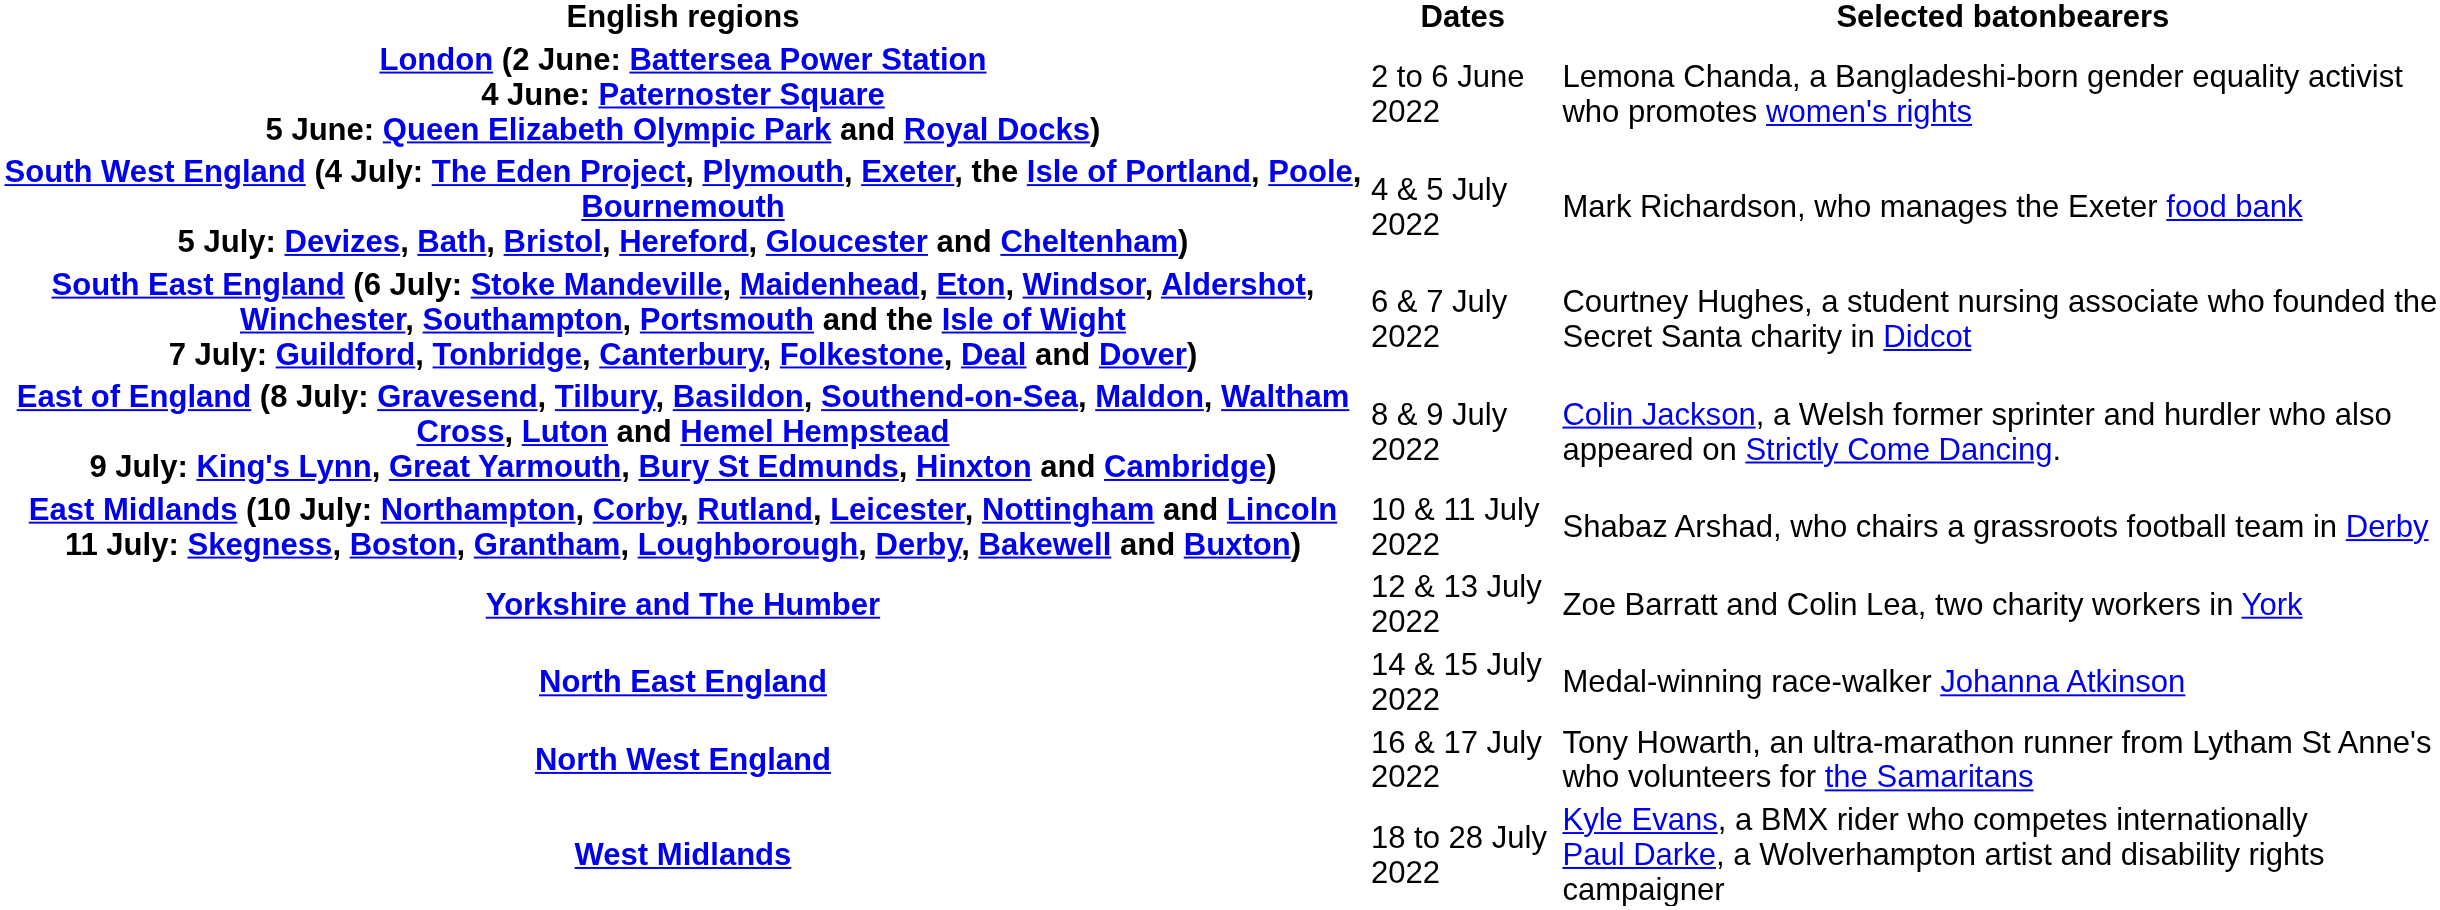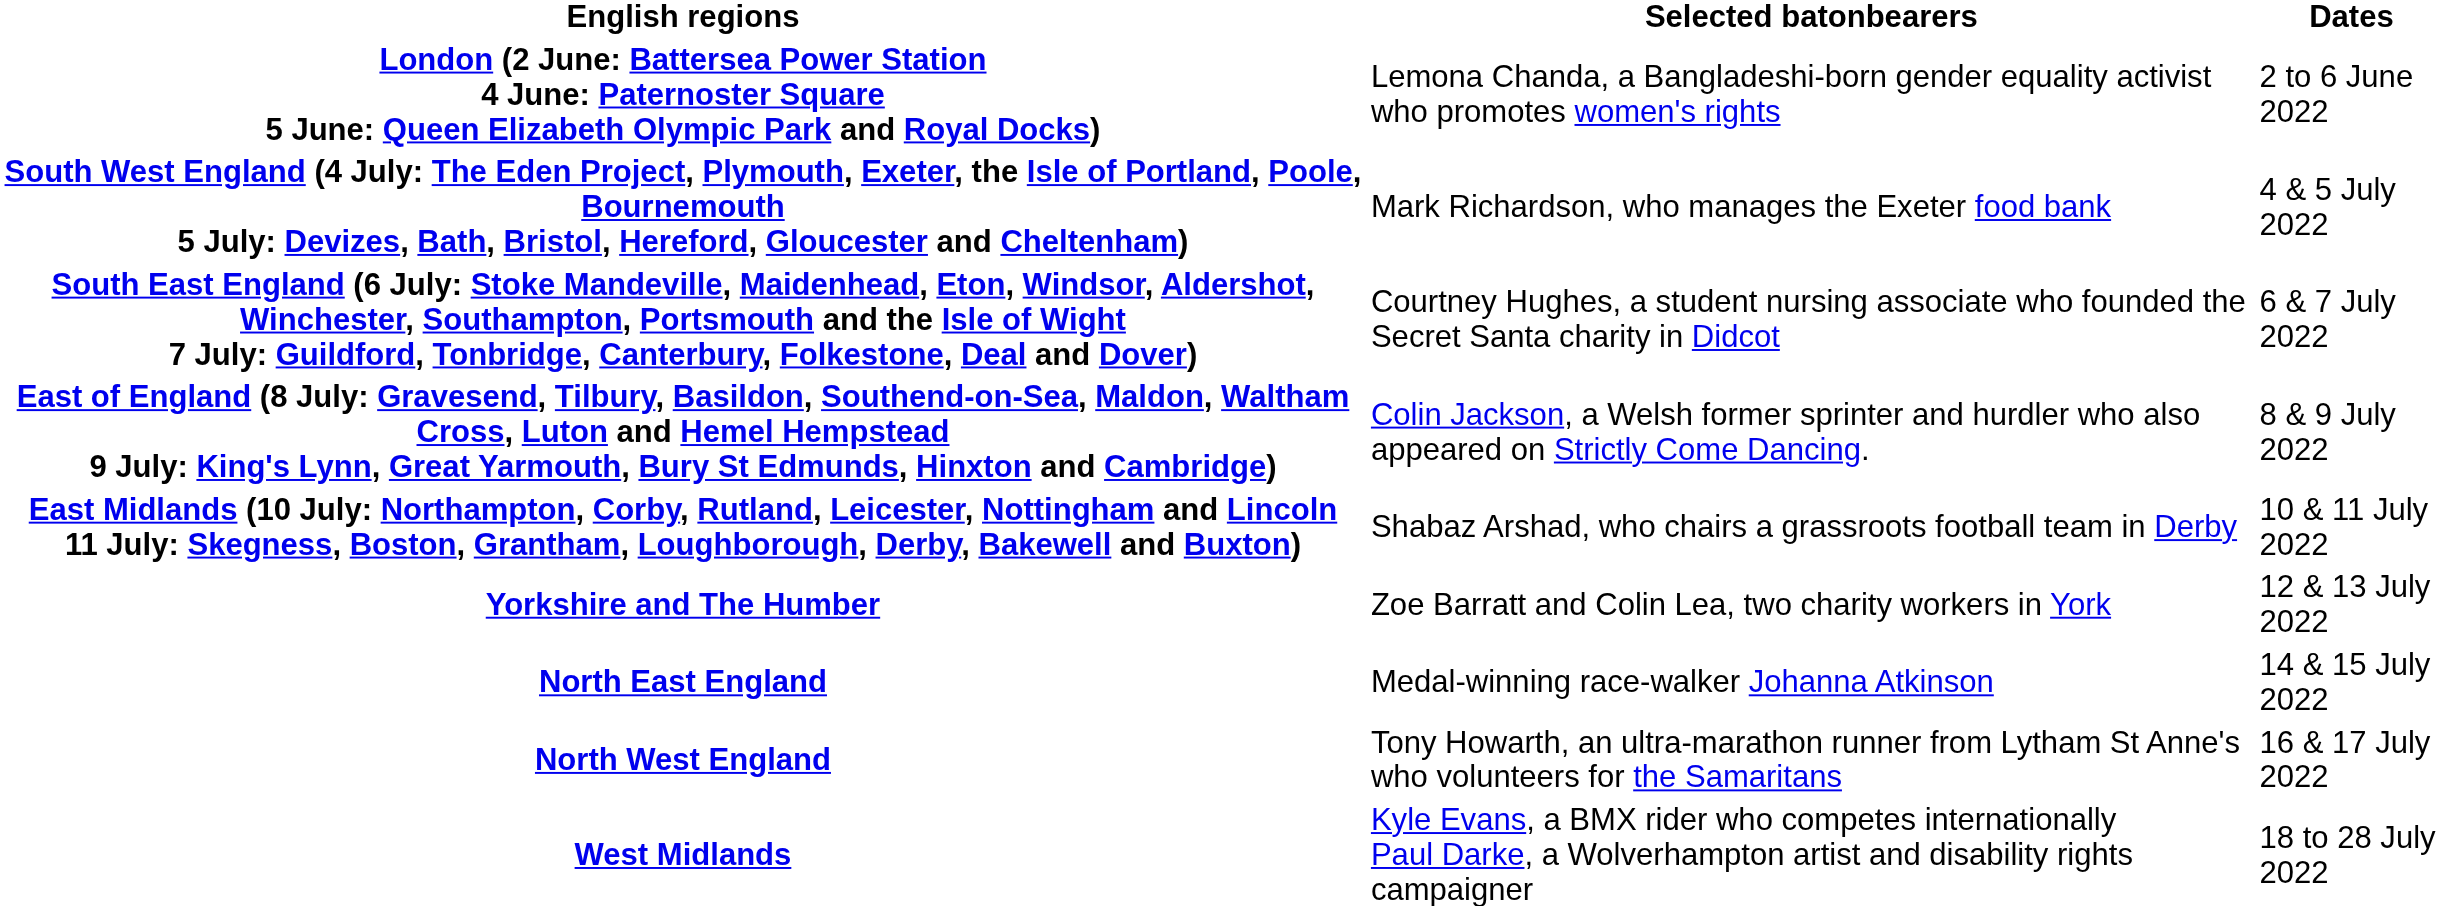 <table>
 <tr>
 <th>English regions</th>
+<th>Selected batonbearers</th>
 <th>Dates</th>
-<th>Selected batonbearers</th>
 </tr>
 <tr>
 <th><a href='#'>London</a> (2 June: <a href='#'>Battersea Power Station</a><br>4 June: <a href='#'>Paternoster Square</a><br>5 June: <a href='#'>Queen Elizabeth Olympic Park</a> and <a href='#'>Royal Docks</a>)</th>
+<td>Lemona Chanda, a Bangladeshi-born gender equality activist who promotes <a href='#'>women's rights</a></td>
 <td>2 to 6 June 2022</td>
-<td>Lemona Chanda, a Bangladeshi-born gender equality activist who promotes <a href='#'>women's rights</a></td>
 </tr>
 <tr>
 <th><a href='#'>South West England</a> (4 July: <a href='#'>The Eden Project</a>, <a href='#'>Plymouth</a>, <a href='#'>Exeter</a>, the <a href='#'>Isle of Portland</a>, <a href='#'>Poole</a>, <a href='#'>Bournemouth</a><br>5 July: <a href='#'>Devizes</a>, <a href='#'>Bath</a>, <a href='#'>Bristol</a>, <a href='#'>Hereford</a>, <a href='#'>Gloucester</a> and <a href='#'>Cheltenham</a>)</th>
+<td>Mark Richardson, who manages the Exeter <a href='#'>food bank</a></td>
 <td>4 & 5 July 2022</td>
-<td>Mark Richardson, who manages the Exeter <a href='#'>food bank</a></td>
 </tr>
 <tr>
 <th><a href='#'>South East England</a> (6 July: <a href='#'>Stoke Mandeville</a>, <a href='#'>Maidenhead</a>, <a href='#'>Eton</a>, <a href='#'>Windsor</a>, <a href='#'>Aldershot</a>, <a href='#'>Winchester</a>, <a href='#'>Southampton</a>, <a href='#'>Portsmouth</a> and the <a href='#'>Isle of Wight</a><br>7 July: <a href='#'>Guildford</a>, <a href='#'>Tonbridge</a>, <a href='#'>Canterbury</a>, <a href='#'>Folkestone</a>, <a href='#'>Deal</a> and <a href='#'>Dover</a>)</th>
+<td>Courtney Hughes, a student nursing associate who founded the Secret Santa charity in <a href='#'>Didcot</a></td>
 <td>6 & 7 July 2022</td>
-<td>Courtney Hughes, a student nursing associate who founded the Secret Santa charity in <a href='#'>Didcot</a></td>
 </tr>
 <tr>
 <th><a href='#'>East of England</a> (8 July: <a href='#'>Gravesend</a>, <a href='#'>Tilbury</a>, <a href='#'>Basildon</a>, <a href='#'>Southend-on-Sea</a>, <a href='#'>Maldon</a>, <a href='#'>Waltham Cross</a>, <a href='#'>Luton</a> and <a href='#'>Hemel Hempstead</a><br>9 July: <a href='#'>King's Lynn</a>, <a href='#'>Great Yarmouth</a>, <a href='#'>Bury St Edmunds</a>, <a href='#'>Hinxton</a> and <a href='#'>Cambridge</a>)</th>
+<td><a href='#'>Colin Jackson</a>, a Welsh former sprinter and hurdler who also appeared on <a href='#'>Strictly Come Dancing</a>.</td>
 <td>8 & 9 July 2022</td>
-<td><a href='#'>Colin Jackson</a>, a Welsh former sprinter and hurdler who also appeared on <a href='#'>Strictly Come Dancing</a>.</td>
 </tr>
 <tr>
 <th><a href='#'>East Midlands</a> (10 July: <a href='#'>Northampton</a>, <a href='#'>Corby</a>, <a href='#'>Rutland</a>, <a href='#'>Leicester</a>, <a href='#'>Nottingham</a> and <a href='#'>Lincoln</a><br>11 July: <a href='#'>Skegness</a>, <a href='#'>Boston</a>, <a href='#'>Grantham</a>, <a href='#'>Loughborough</a>, <a href='#'>Derby</a>, <a href='#'>Bakewell</a> and <a href='#'>Buxton</a>)</th>
+<td>Shabaz Arshad, who chairs a grassroots football team in <a href='#'>Derby</a></td>
 <td>10 & 11 July 2022</td>
-<td>Shabaz Arshad, who chairs a grassroots football team in <a href='#'>Derby</a></td>
 </tr>
 <tr>
 <th><a href='#'>Yorkshire and The Humber</a></th>
+<td>Zoe Barratt and Colin Lea, two charity workers in <a href='#'>York</a></td>
 <td>12 & 13 July 2022</td>
-<td>Zoe Barratt and Colin Lea, two charity workers in <a href='#'>York</a></td>
 </tr>
 <tr>
 <th><a href='#'>North East England</a></th>
+<td>Medal-winning race-walker <a href='#'>Johanna Atkinson</a></td>
 <td>14 & 15 July 2022</td>
-<td>Medal-winning race-walker <a href='#'>Johanna Atkinson</a></td>
 </tr>
 <tr>
 <th><a href='#'>North West England</a></th>
+<td>Tony Howarth, an ultra-marathon runner from Lytham St Anne's who volunteers for <a href='#'>the Samaritans</a></td>
 <td>16 & 17 July 2022</td>
-<td>Tony Howarth, an ultra-marathon runner from Lytham St Anne's who volunteers for <a href='#'>the Samaritans</a></td>
 </tr>
 <tr>
 <th><a href='#'>West Midlands</a></th>
+<td><a href='#'>Kyle Evans</a>, a BMX rider who competes internationally<br><a href='#'>Paul Darke</a>, a Wolverhampton artist and disability rights campaigner</td>
 <td>18 to 28 July 2022</td>
-<td><a href='#'>Kyle Evans</a>, a BMX rider who competes internationally<br><a href='#'>Paul Darke</a>, a Wolverhampton artist and disability rights campaigner</td>
 </tr>
 </table>
